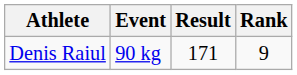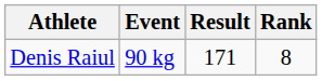 <table class="wikitable">
 <tr>
 <th scope="col">Athlete</th>
 <th scope="col">Event</th>
 <th scope="col">Result</th>
 <th scope="col">Rank</th>
 </tr>
 <tr align=center>
 <td align=left><a href='#'>Denis Raiul</a></td>
 <td align=left><a href='#'>90 kg</a></td>
 <td>171</td>
-<td>9</td>
+<td>8</td>
 </tr>
 </table>
